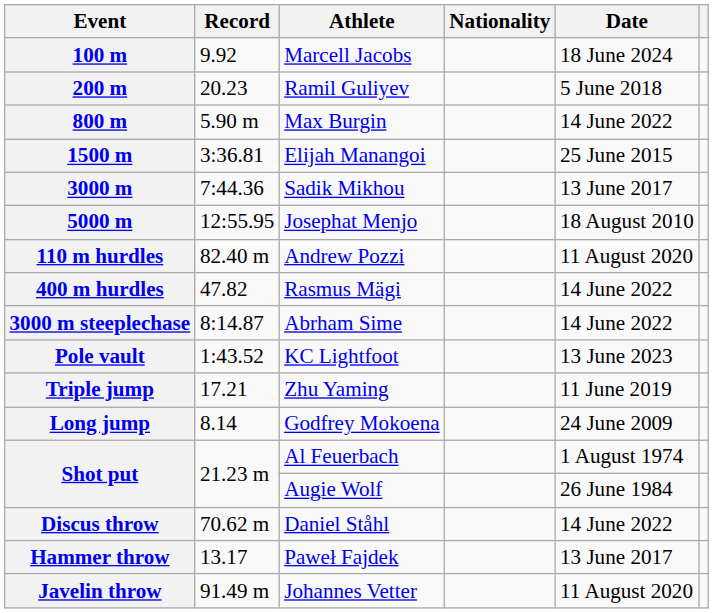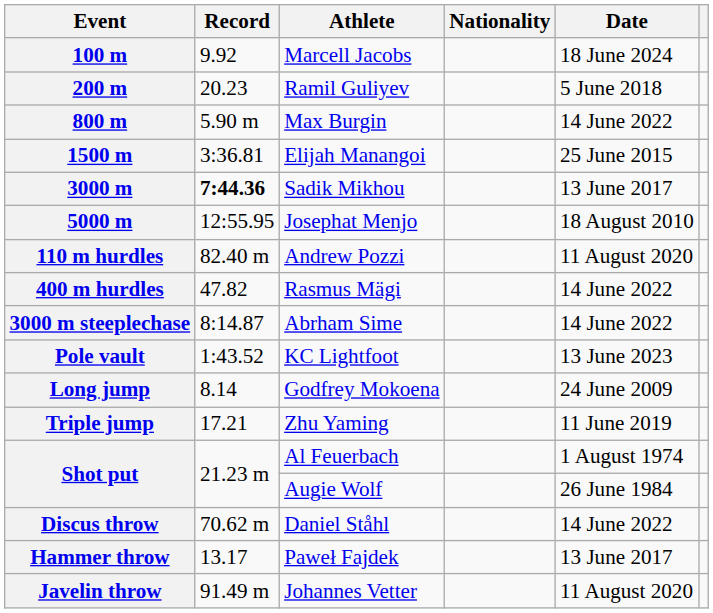 <table class="wikitable plainrowheaders sticky-header">
 <tr>
 <th scope="col">Event</th>
 <th scope="col">Record</th>
 <th scope="col">Athlete</th>
 <th scope="col">Nationality</th>
 <th scope="col">Date</th>
 <th scope="col"></th>
 </tr>
 <tr>
 <th scope="row"><a href='#'>100 m</a></th>
 <td>9.92 </td>
 <td><a href='#'>Marcell Jacobs</a></td>
 <td></td>
 <td>18 June 2024</td>
 <td></td>
 </tr>
 <tr>
 <th scope="row"><a href='#'>200 m</a></th>
 <td>20.23 </td>
 <td><a href='#'>Ramil Guliyev</a></td>
 <td></td>
 <td>5 June 2018</td>
 <td></td>
 </tr>
 <tr>
 <th scope="row"><a href='#'>800 m</a></th>
 <td>5.90 m</td>
 <td><a href='#'>Max Burgin</a></td>
 <td></td>
 <td>14 June 2022</td>
 <td></td>
 </tr>
 <tr>
 <th scope="row"><a href='#'>1500 m</a></th>
 <td>3:36.81</td>
 <td><a href='#'>Elijah Manangoi</a></td>
 <td></td>
 <td>25 June 2015</td>
 <td></td>
 </tr>
 <tr>
 <th scope="row"><a href='#'>3000 m</a></th>
-<td>7:44.36</td>
+<td><strong>7:44.36</strong></td>
 <td><a href='#'>Sadik Mikhou</a></td>
 <td></td>
 <td>13 June 2017</td>
 <td></td>
 </tr>
 <tr>
 <th scope="row"><a href='#'>5000 m</a></th>
 <td>12:55.95</td>
 <td><a href='#'>Josephat Menjo</a></td>
 <td></td>
 <td>18 August 2010</td>
 <td></td>
 </tr>
 <tr>
 <th scope="row"><a href='#'>110 m hurdles</a></th>
 <td>82.40 m</td>
 <td><a href='#'>Andrew Pozzi</a></td>
 <td></td>
 <td>11 August 2020</td>
 <td></td>
 </tr>
 <tr>
 <th scope="row"><a href='#'>400 m hurdles</a></th>
 <td>47.82</td>
 <td><a href='#'>Rasmus Mägi</a></td>
 <td></td>
 <td>14 June 2022</td>
 <td></td>
 </tr>
 <tr>
 <th scope="row"><a href='#'>3000 m steeplechase</a></th>
 <td>8:14.87</td>
 <td><a href='#'>Abrham Sime</a></td>
 <td></td>
 <td>14 June 2022</td>
 <td></td>
 </tr>
 <tr>
 <th scope="row"><a href='#'>Pole vault</a></th>
 <td>1:43.52</td>
 <td><a href='#'>KC Lightfoot</a></td>
 <td></td>
 <td>13 June 2023</td>
 <td></td>
 </tr>
 <tr>
+<th scope="row"><a href='#'>Long jump</a></th>
+<td>8.14 </td>
+<td><a href='#'>Godfrey Mokoena</a></td>
+<td></td>
+<td>24 June 2009</td>
+<td></td>
+</tr>
+<tr>
 <th scope="row"><a href='#'>Triple jump</a></th>
 <td>17.21 </td>
 <td><a href='#'>Zhu Yaming</a></td>
 <td></td>
 <td>11 June 2019</td>
-<td></td>
-</tr>
-<tr>
-<th scope="row"><a href='#'>Long jump</a></th>
-<td>8.14 </td>
-<td><a href='#'>Godfrey Mokoena</a></td>
-<td></td>
-<td>24 June 2009</td>
 <td></td>
 </tr>
 <tr>
 <th scope="rowgroup" rowspan="2"><a href='#'>Shot put</a></th>
 <td rowspan="2">21.23 m</td>
 <td><a href='#'>Al Feuerbach</a></td>
 <td></td>
 <td>1 August 1974</td>
 <td></td>
 </tr>
 <tr>
 <td><a href='#'>Augie Wolf</a></td>
 <td></td>
 <td>26 June 1984</td>
 <td></td>
 </tr>
 <tr>
 <th scope="row"><a href='#'>Discus throw</a></th>
 <td>70.62 m</td>
 <td><a href='#'>Daniel Ståhl</a></td>
 <td></td>
 <td>14 June 2022</td>
 <td></td>
 </tr>
 <tr>
 <th scope="row"><a href='#'>Hammer throw</a></th>
 <td>13.17 </td>
 <td><a href='#'>Paweł Fajdek</a></td>
 <td></td>
 <td>13 June 2017</td>
 <td></td>
 </tr>
 <tr>
 <th scope="row"><a href='#'>Javelin throw</a></th>
 <td>91.49 m</td>
 <td><a href='#'>Johannes Vetter</a></td>
 <td></td>
 <td>11 August 2020</td>
 <td></td>
 </tr>
 </table>
